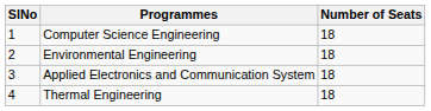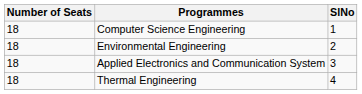 <table class="wikitable">
 <tr>
+<th rowspan="1">Number of Seats</th>
+<th rowspan="1">Programmes</th>
 <th rowspan="1">SlNo</th>
-<th rowspan="1">Programmes</th>
-<th rowspan="1">Number of Seats</th>
 </tr>
 <tr>
+<td>18</td>
+<td>Computer Science Engineering</td>
 <td>1</td>
-<td>Computer Science Engineering</td>
-<td>18</td>
 </tr>
 <tr>
+<td>18</td>
+<td>Environmental Engineering</td>
 <td>2</td>
-<td>Environmental Engineering</td>
-<td>18</td>
 </tr>
 <tr>
+<td>18</td>
+<td>Applied Electronics and Communication System</td>
 <td>3</td>
-<td>Applied Electronics and Communication System</td>
-<td>18</td>
 </tr>
 <tr>
+<td>18</td>
+<td>Thermal Engineering</td>
 <td>4</td>
-<td>Thermal Engineering</td>
-<td>18</td>
 </tr>
 </table>
